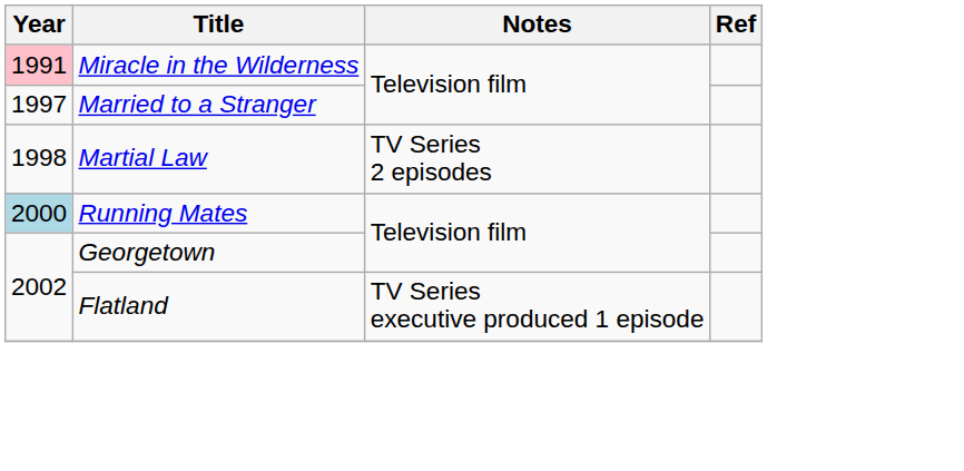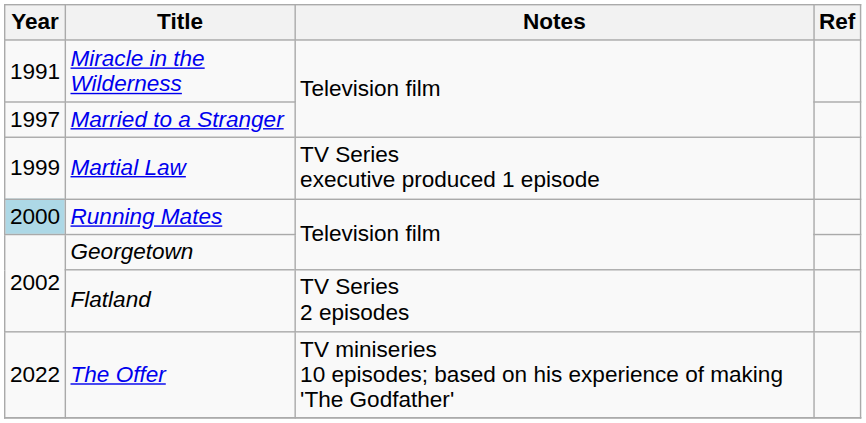 <table class="wikitable sortable">
 <tr>
 <th>Year</th>
 <th>Title</th>
 <th>Notes</th>
 <th>Ref</th>
 </tr>
 <tr>
-<td style="background: pink;">1991</td>
+<td>1991</td>
 <td><em><a href='#'>Miracle in the Wilderness</a></em></td>
 <td rowspan=2>Television film</td>
 <td></td>
 </tr>
 <tr>
 <td>1997</td>
 <td><em><a href='#'>Married to a Stranger</a></em></td>
 <td></td>
 </tr>
 <tr>
-<td>1998</td>
+<td>1999</td>
 <td><em><a href='#'>Martial Law</a></em></td>
-<td>TV Series<br>2 episodes</td>
+<td>TV Series<br>executive produced 1 episode</td>
 <td></td>
 </tr>
 <tr>
 <td style="background: lightblue;">2000</td>
 <td><em><a href='#'>Running Mates</a></em></td>
 <td rowspan=2>Television film</td>
 <td></td>
 </tr>
 <tr>
 <td rowspan=2>2002</td>
 <td><em>Georgetown</em></td>
 <td></td>
 </tr>
 <tr>
 <td><em>Flatland</em></td>
-<td>TV Series<br>executive produced 1 episode</td>
+<td>TV Series<br>2 episodes</td>
+<td></td>
+</tr>
+<tr>
+<td>2022</td>
+<td><em><a href='#'>The Offer</a></em></td>
+<td>TV miniseries<br>10 episodes; based on his experience of making 'The Godfather'</td>
 <td></td>
 </tr>
 <tr>
 </tr>
 </table>
